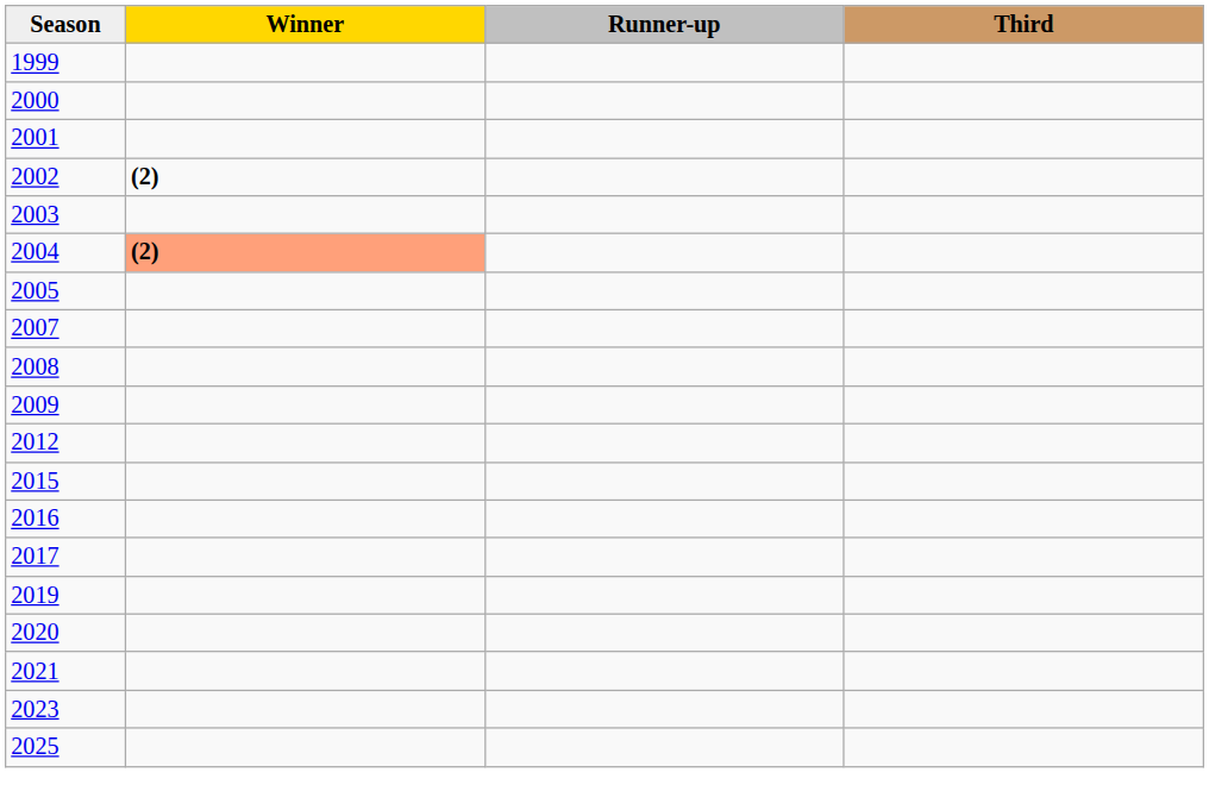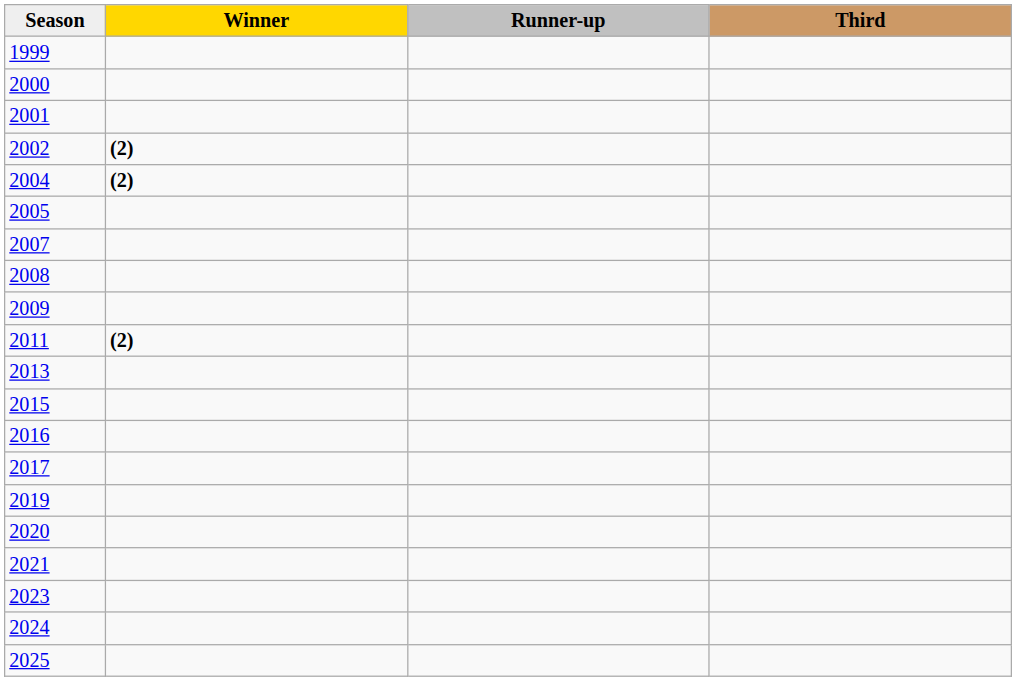 <table class="wikitable sortable" style="width:800px;">
 <tr>
 <th style="width:10%; background:#efefef;">Season</th>
 <th style="width:30%; background:gold">Winner</th>
 <th style="width:30%; background:silver">Runner-up</th>
 <th style="width:30%; background:#CC9966">Third</th>
 </tr>
 <tr>
 <td><a href='#'>1999</a></td>
 <td></td>
 <td></td>
 <td></td>
 </tr>
 <tr>
 <td><a href='#'>2000</a></td>
 <td></td>
 <td></td>
 <td></td>
 </tr>
 <tr>
 <td><a href='#'>2001</a></td>
 <td></td>
 <td></td>
 <td></td>
 </tr>
 <tr>
 <td><a href='#'>2002</a></td>
 <td> <strong>(2)</strong></td>
 <td></td>
 <td></td>
 </tr>
 <tr>
-<td><a href='#'>2003</a></td>
-<td></td>
-<td></td>
-<td></td>
-</tr>
-<tr>
 <td><a href='#'>2004</a></td>
-<td style="background: lightsalmon;"> <strong>(2)</strong></td>
+<td> <strong>(2)</strong></td>
 <td></td>
 <td></td>
 </tr>
 <tr>
 <td><a href='#'>2005</a></td>
 <td></td>
 <td></td>
 <td></td>
 </tr>
 <tr>
 <td><a href='#'>2007</a></td>
 <td></td>
 <td></td>
 <td></td>
 </tr>
 <tr>
 <td><a href='#'>2008</a></td>
 <td></td>
 <td></td>
 <td></td>
 </tr>
 <tr>
 <td><a href='#'>2009</a></td>
 <td></td>
 <td></td>
 <td></td>
 </tr>
 <tr>
-<td><a href='#'>2012</a></td>
+<td><a href='#'>2011</a></td>
+<td> <strong>(2)</strong></td>
+<td></td>
+<td></td>
+</tr>
+<tr>
+<td><a href='#'>2013</a></td>
 <td></td>
 <td></td>
 <td></td>
 </tr>
 <tr>
 <td><a href='#'>2015</a></td>
 <td></td>
 <td></td>
 <td></td>
 </tr>
 <tr>
 <td><a href='#'>2016</a></td>
 <td></td>
 <td></td>
 <td></td>
 </tr>
 <tr>
 <td><a href='#'>2017</a></td>
 <td></td>
 <td></td>
 <td></td>
 </tr>
 <tr>
 <td><a href='#'>2019</a></td>
 <td></td>
 <td></td>
 <td></td>
 </tr>
 <tr>
 <td><a href='#'>2020</a></td>
 <td></td>
 <td></td>
 <td></td>
 </tr>
 <tr>
 <td><a href='#'>2021</a></td>
 <td></td>
 <td></td>
 <td></td>
 </tr>
 <tr>
 <td><a href='#'>2023</a></td>
 <td></td>
 <td></td>
 <td></td>
 </tr>
 <tr>
+<td><a href='#'>2024</a></td>
+<td></td>
+<td></td>
+<td></td>
+</tr>
+<tr>
 <td><a href='#'>2025</a></td>
 <td></td>
 <td></td>
 <td></td>
 </tr>
 </table>
